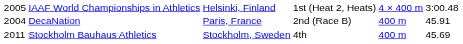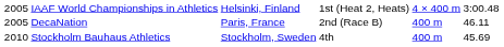 <table>
 <tr>
 <td>2005</td>
 <td><a href='#'>IAAF World Championships in Athletics</a></td>
 <td><a href='#'>Helsinki, Finland</a></td>
 <td>1st (Heat 2, Heats)</td>
 <td><a href='#'>4 × 400 m</a></td>
 <td>3:00.48</td>
 </tr>
 <tr>
-<td>2004</td>
+<td>2005</td>
 <td><a href='#'>DecaNation</a></td>
 <td><a href='#'>Paris, France</a></td>
 <td>2nd (Race B)</td>
 <td><a href='#'>400 m</a></td>
-<td>45.91</td>
+<td>46.11</td>
 </tr>
 <tr>
-<td>2011</td>
+<td>2010</td>
 <td><a href='#'>Stockholm Bauhaus Athletics</a></td>
 <td><a href='#'>Stockholm, Sweden</a></td>
 <td>4th</td>
 <td><a href='#'>400 m</a></td>
 <td>45.69</td>
 </tr>
 </table>
